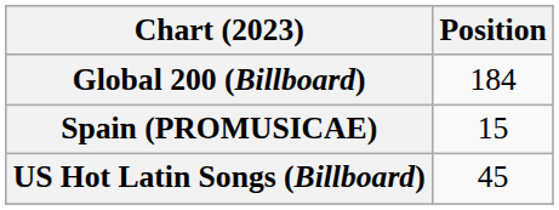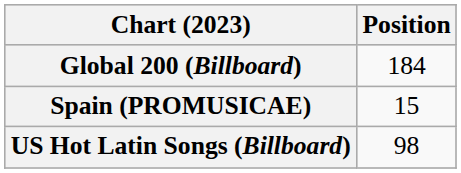 <table class="wikitable sortable plainrowheaders" style="text-align:center">
 <tr>
 <th scope="col">Chart (2023)</th>
 <th scope="col">Position</th>
 </tr>
 <tr>
 <th scope="row">Global 200 (<em>Billboard</em>)</th>
 <td>184</td>
 </tr>
 <tr>
 <th scope="row">Spain (PROMUSICAE)</th>
 <td>15</td>
 </tr>
 <tr>
 <th scope="row">US Hot Latin Songs (<em>Billboard</em>)</th>
-<td>45</td>
+<td>98</td>
 </tr>
 </table>
